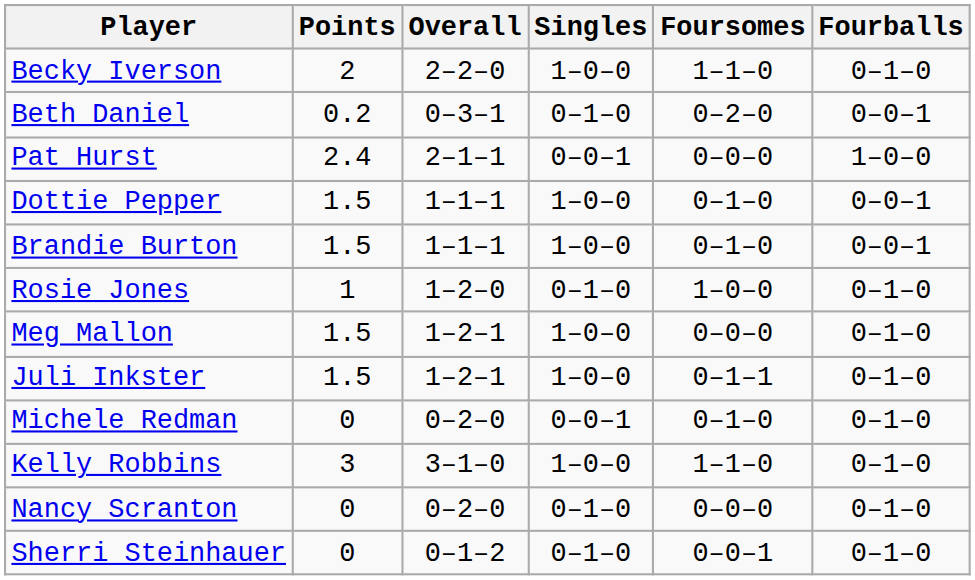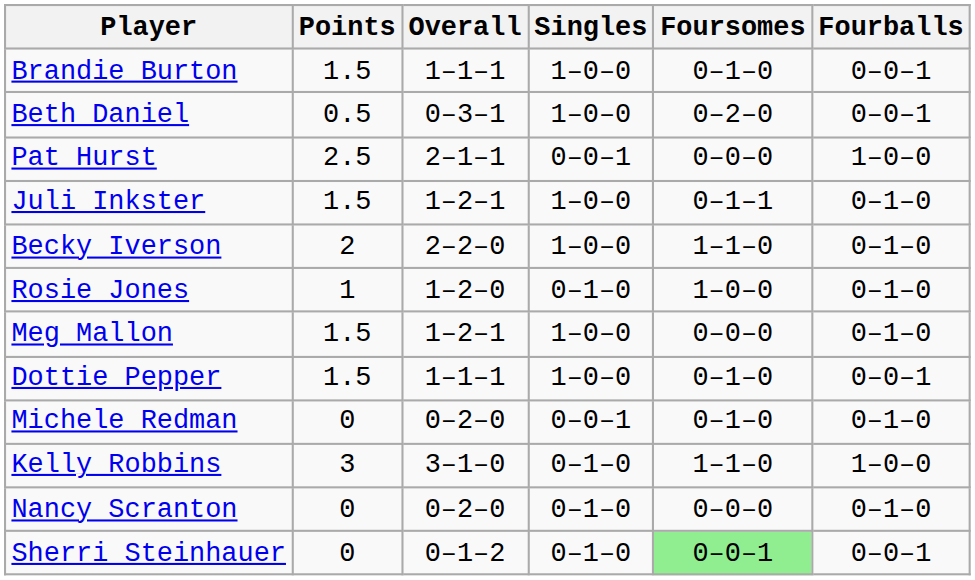 <table class="wikitable sortable" style="text-align:center">
 <tr>
 <th>Player</th>
 <th>Points</th>
 <th>Overall</th>
 <th>Singles</th>
 <th>Foursomes</th>
 <th>Fourballs</th>
 </tr>
 <tr>
-<td align=left><a href='#'>Becky Iverson</a></td>
-<td>2</td>
-<td>2–2–0</td>
-<td>1–0–0</td>
-<td>1–1–0</td>
-<td>0–1–0</td>
-</tr>
-<tr>
-<td align=left><a href='#'>Beth Daniel</a></td>
-<td>0.2</td>
-<td>0–3–1</td>
-<td>0–1–0</td>
-<td>0–2–0</td>
-<td>0–0–1</td>
-</tr>
-<tr>
-<td align=left><a href='#'>Pat Hurst</a></td>
-<td>2.4</td>
-<td>2–1–1</td>
-<td>0–0–1</td>
-<td>0–0–0</td>
-<td>1–0–0</td>
-</tr>
-<tr>
-<td align=left><a href='#'>Dottie Pepper</a></td>
+<td align=left><a href='#'>Brandie Burton</a></td>
 <td>1.5</td>
 <td>1–1–1</td>
 <td>1–0–0</td>
 <td>0–1–0</td>
 <td>0–0–1</td>
 </tr>
 <tr>
-<td align=left><a href='#'>Brandie Burton</a></td>
+<td align=left><a href='#'>Beth Daniel</a></td>
+<td>0.5</td>
+<td>0–3–1</td>
+<td>1–0–0</td>
+<td>0–2–0</td>
+<td>0–0–1</td>
+</tr>
+<tr>
+<td align=left><a href='#'>Pat Hurst</a></td>
+<td>2.5</td>
+<td>2–1–1</td>
+<td>0–0–1</td>
+<td>0–0–0</td>
+<td>1–0–0</td>
+</tr>
+<tr>
+<td align=left><a href='#'>Juli Inkster</a></td>
 <td>1.5</td>
-<td>1–1–1</td>
+<td>1–2–1</td>
 <td>1–0–0</td>
+<td>0–1–1</td>
 <td>0–1–0</td>
-<td>0–0–1</td>
+</tr>
+<tr>
+<td align=left><a href='#'>Becky Iverson</a></td>
+<td>2</td>
+<td>2–2–0</td>
+<td>1–0–0</td>
+<td>1–1–0</td>
+<td>0–1–0</td>
 </tr>
 <tr>
 <td align=left><a href='#'>Rosie Jones</a></td>
 <td>1</td>
 <td>1–2–0</td>
 <td>0–1–0</td>
 <td>1–0–0</td>
 <td>0–1–0</td>
 </tr>
 <tr>
 <td align=left><a href='#'>Meg Mallon</a></td>
 <td>1.5</td>
 <td>1–2–1</td>
 <td>1–0–0</td>
 <td>0–0–0</td>
 <td>0–1–0</td>
 </tr>
 <tr>
-<td align=left><a href='#'>Juli Inkster</a></td>
+<td align=left><a href='#'>Dottie Pepper</a></td>
 <td>1.5</td>
-<td>1–2–1</td>
+<td>1–1–1</td>
 <td>1–0–0</td>
-<td>0–1–1</td>
 <td>0–1–0</td>
+<td>0–0–1</td>
 </tr>
 <tr>
 <td align=left><a href='#'>Michele Redman</a></td>
 <td>0</td>
 <td>0–2–0</td>
 <td>0–0–1</td>
 <td>0–1–0</td>
 <td>0–1–0</td>
 </tr>
 <tr>
 <td align=left><a href='#'>Kelly Robbins</a></td>
 <td>3</td>
 <td>3–1–0</td>
+<td>0–1–0</td>
+<td>1–1–0</td>
 <td>1–0–0</td>
-<td>1–1–0</td>
-<td>0–1–0</td>
 </tr>
 <tr>
 <td align=left><a href='#'>Nancy Scranton</a></td>
 <td>0</td>
 <td>0–2–0</td>
 <td>0–1–0</td>
 <td>0–0–0</td>
 <td>0–1–0</td>
 </tr>
 <tr>
 <td align=left><a href='#'>Sherri Steinhauer</a></td>
 <td>0</td>
 <td>0–1–2</td>
 <td>0–1–0</td>
+<td style="background: lightgreen;">0–0–1</td>
 <td>0–0–1</td>
-<td>0–1–0</td>
 </tr>
 </table>
